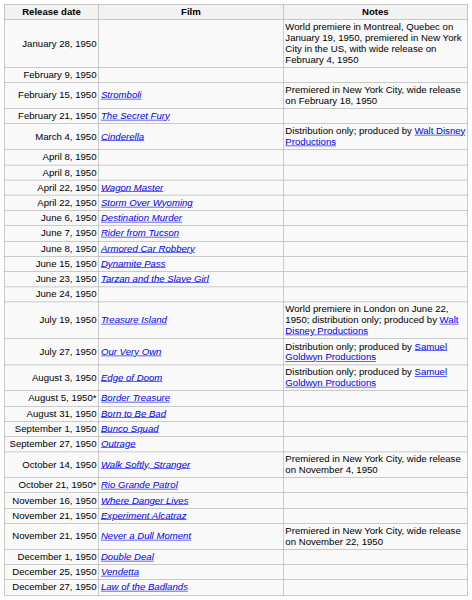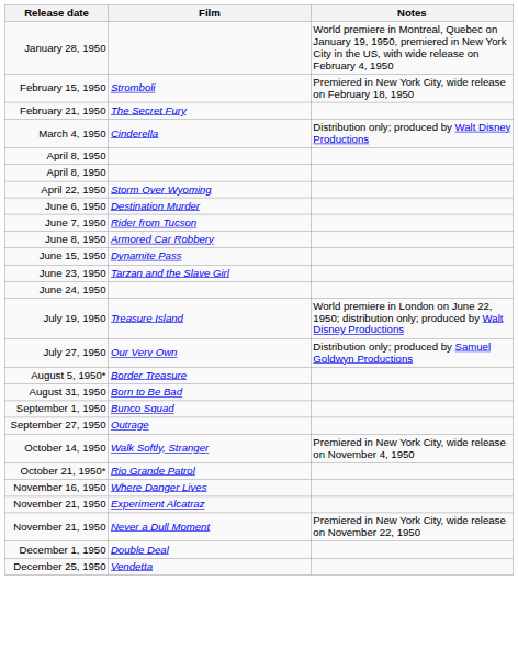 <table class="wikitable sortable plainrowheaders">
 <tr>
 <th scope="col" style="width:150px">Release date</th>
 <th scope="col" style="width:300px">Film</th>
 <th scope="col" style="width:300px" class="unsortable">Notes</th>
 </tr>
 <tr>
 <td style="text-align:right;">January 28, 1950</td>
 <td><em></em></td>
 <td>World premiere in Montreal, Quebec on January 19, 1950, premiered in New York City in the US, with wide release on February 4, 1950</td>
-</tr>
-<tr>
-<td style="text-align:right;">February 9, 1950</td>
-<td><em></em></td>
-<td></td>
 </tr>
 <tr>
 <td style="text-align:right;">February 15, 1950</td>
 <td><em><a href='#'>Stromboli</a></em></td>
 <td>Premiered in New York City, wide release on February 18, 1950</td>
 </tr>
 <tr>
 <td style="text-align:right;">February 21, 1950</td>
 <td><em><a href='#'>The Secret Fury</a></em></td>
 <td></td>
 </tr>
 <tr>
 <td style="text-align:right;">March 4, 1950</td>
 <td><em><a href='#'>Cinderella</a></em></td>
 <td>Distribution only; produced by <a href='#'>Walt Disney Productions</a></td>
 </tr>
 <tr>
 <td style="text-align:right;">April 8, 1950</td>
 <td><em></em></td>
 <td></td>
 </tr>
 <tr>
 <td style="text-align:right;">April 8, 1950</td>
 <td><em></em></td>
-<td></td>
-</tr>
-<tr>
-<td style="text-align:right;">April 22, 1950</td>
-<td><em><a href='#'>Wagon Master</a></em></td>
 <td></td>
 </tr>
 <tr>
 <td style="text-align:right;">April 22, 1950</td>
 <td><em><a href='#'>Storm Over Wyoming</a></em></td>
 <td></td>
 </tr>
 <tr>
 <td style="text-align:right;">June 6, 1950</td>
 <td><em><a href='#'>Destination Murder</a></em></td>
 <td></td>
 </tr>
 <tr>
 <td style="text-align:right;">June 7, 1950</td>
 <td><em><a href='#'>Rider from Tucson</a></em></td>
 <td></td>
 </tr>
 <tr>
 <td style="text-align:right;">June 8, 1950</td>
 <td><em><a href='#'>Armored Car Robbery</a></em></td>
 <td></td>
 </tr>
 <tr>
 <td style="text-align:right;">June 15, 1950</td>
 <td><em><a href='#'>Dynamite Pass</a></em></td>
 <td></td>
 </tr>
 <tr>
 <td style="text-align:right;">June 23, 1950</td>
 <td><em><a href='#'>Tarzan and the Slave Girl</a></em></td>
 <td></td>
 </tr>
 <tr>
 <td style="text-align:right;">June 24, 1950</td>
 <td><em></em></td>
 <td></td>
 </tr>
 <tr>
 <td style="text-align:right;">July 19, 1950</td>
 <td><em><a href='#'>Treasure Island</a></em></td>
 <td>World premiere in London on June 22, 1950; distribution only; produced by <a href='#'>Walt Disney Productions</a></td>
 </tr>
 <tr>
 <td style="text-align:right;">July 27, 1950</td>
 <td><em><a href='#'>Our Very Own</a></em></td>
-<td>Distribution only; produced by <a href='#'>Samuel Goldwyn Productions</a></td>
-</tr>
-<tr>
-<td style="text-align:right;">August 3, 1950</td>
-<td><em><a href='#'>Edge of Doom</a></em></td>
 <td>Distribution only; produced by <a href='#'>Samuel Goldwyn Productions</a></td>
 </tr>
 <tr>
 <td style="text-align:right;">August 5, 1950*</td>
 <td><em><a href='#'>Border Treasure</a></em></td>
 <td></td>
 </tr>
 <tr>
 <td style="text-align:right;">August 31, 1950</td>
 <td><em><a href='#'>Born to Be Bad</a></em></td>
 <td></td>
 </tr>
 <tr>
 <td style="text-align:right;">September 1, 1950</td>
 <td><em><a href='#'>Bunco Squad</a></em></td>
 <td></td>
 </tr>
 <tr>
 <td style="text-align:right;">September 27, 1950</td>
 <td><em><a href='#'>Outrage</a></em></td>
 <td></td>
 </tr>
 <tr>
 <td style="text-align:right;">October 14, 1950</td>
 <td><em><a href='#'>Walk Softly, Stranger</a></em></td>
 <td>Premiered in New York City, wide release on November 4, 1950</td>
 </tr>
 <tr>
 <td style="text-align:right;">October 21, 1950*</td>
 <td><em><a href='#'>Rio Grande Patrol</a></em></td>
 <td></td>
 </tr>
 <tr>
 <td style="text-align:right;">November 16, 1950</td>
 <td><em><a href='#'>Where Danger Lives</a></em></td>
 <td></td>
 </tr>
 <tr>
 <td style="text-align:right;">November 21, 1950</td>
 <td><em><a href='#'>Experiment Alcatraz</a></em></td>
 <td></td>
 </tr>
 <tr>
 <td style="text-align:right;">November 21, 1950</td>
 <td><em><a href='#'>Never a Dull Moment</a></em></td>
 <td>Premiered in New York City, wide release on November 22, 1950</td>
 </tr>
 <tr>
 <td style="text-align:right;">December 1, 1950</td>
 <td><em><a href='#'>Double Deal</a></em></td>
 <td></td>
 </tr>
 <tr>
 <td style="text-align:right;">December 25, 1950</td>
 <td><em><a href='#'>Vendetta</a></em></td>
 <td></td>
 </tr>
-<tr>
-<td style="text-align:right;">December 27, 1950</td>
-<td><em><a href='#'>Law of the Badlands</a></em></td>
-<td></td>
-</tr>
 </table>
